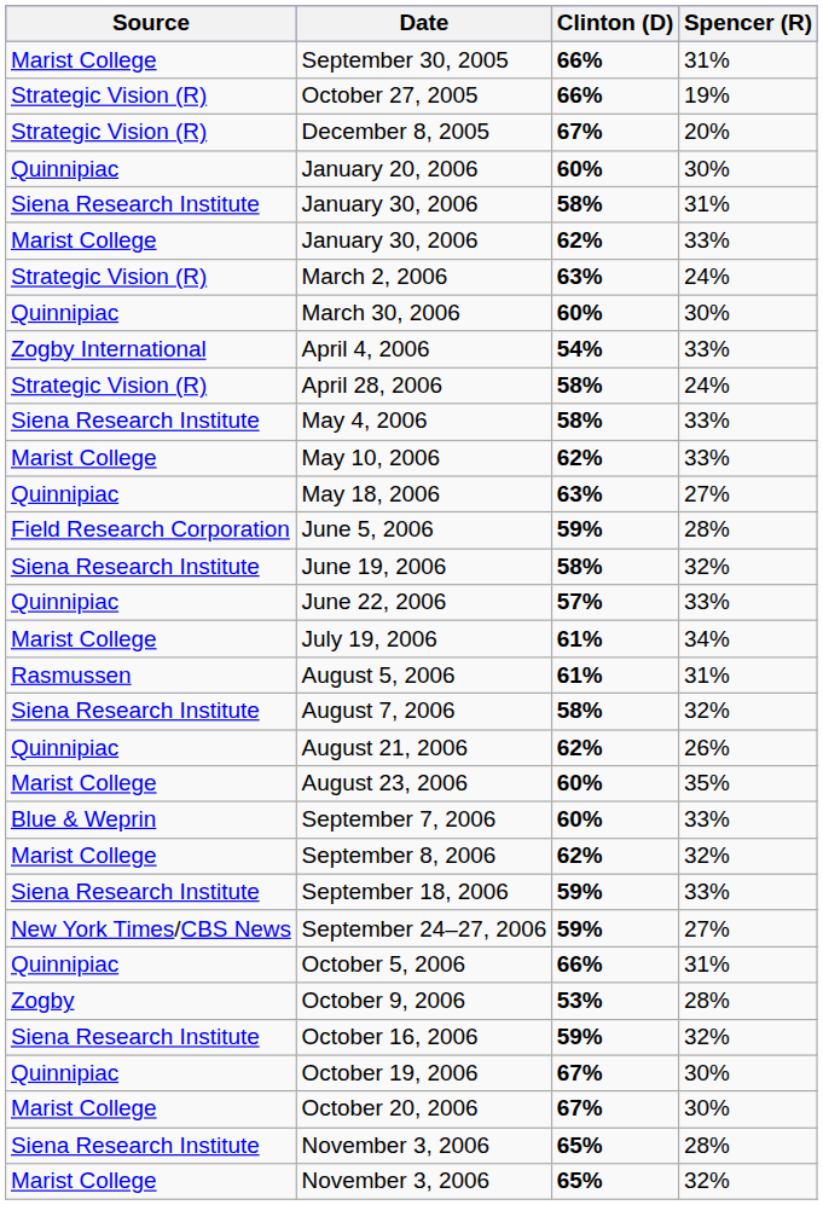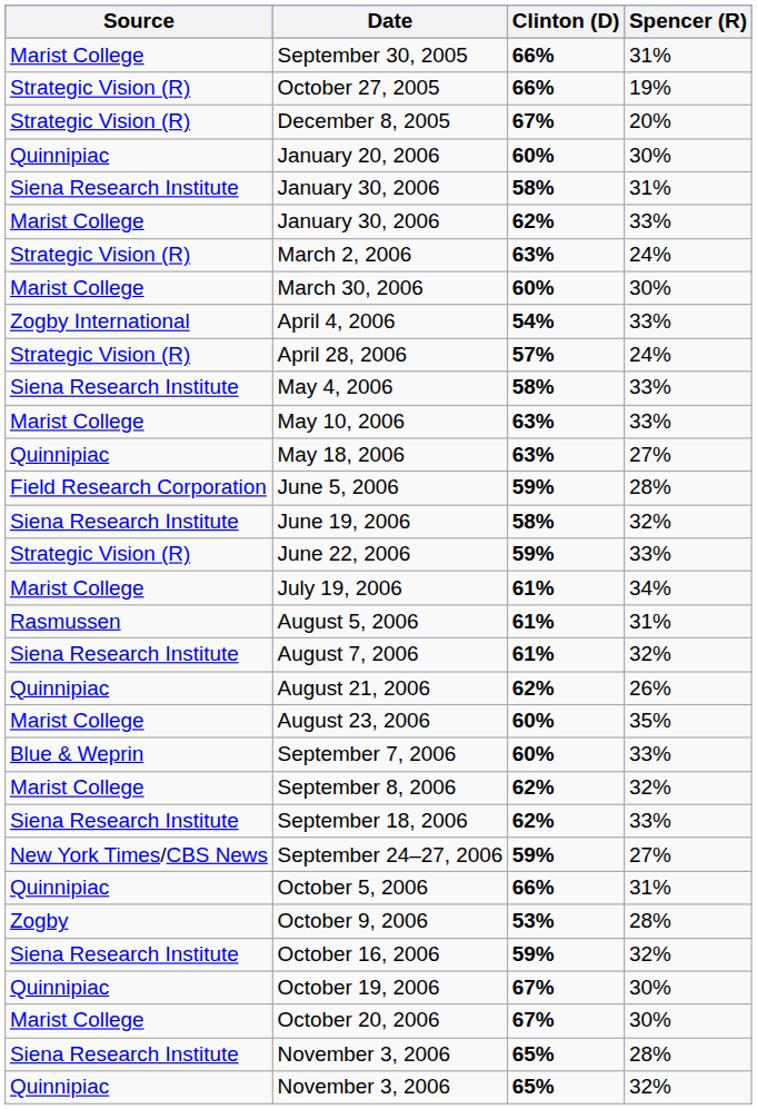 <table class="wikitable">
 <tr style="background:blue;">
 <th>Source</th>
 <th>Date</th>
 <th>Clinton (D)</th>
 <th>Spencer (R)</th>
 </tr>
 <tr>
 <td><a href='#'>Marist College</a></td>
 <td>September 30, 2005</td>
 <td><strong>66%</strong></td>
 <td>31%</td>
 </tr>
 <tr>
 <td><a href='#'>Strategic Vision (R)</a></td>
 <td>October 27, 2005</td>
 <td><strong>66%</strong></td>
 <td>19%</td>
 </tr>
 <tr>
 <td><a href='#'>Strategic Vision (R)</a></td>
 <td>December 8, 2005</td>
 <td><strong>67%</strong></td>
 <td>20%</td>
 </tr>
 <tr>
 <td><a href='#'>Quinnipiac</a></td>
 <td>January 20, 2006</td>
 <td><strong>60%</strong></td>
 <td>30%</td>
 </tr>
 <tr>
 <td><a href='#'>Siena Research Institute</a></td>
 <td>January 30, 2006</td>
 <td><strong>58%</strong></td>
 <td>31%</td>
 </tr>
 <tr>
 <td><a href='#'>Marist College</a></td>
 <td>January 30, 2006</td>
 <td><strong>62%</strong></td>
 <td>33%</td>
 </tr>
 <tr>
 <td><a href='#'>Strategic Vision (R)</a></td>
 <td>March 2, 2006</td>
 <td><strong>63%</strong></td>
 <td>24%</td>
 </tr>
 <tr>
-<td><a href='#'>Quinnipiac</a></td>
+<td><a href='#'>Marist College</a></td>
 <td>March 30, 2006</td>
 <td><strong>60%</strong></td>
 <td>30%</td>
 </tr>
 <tr>
 <td><a href='#'>Zogby International</a></td>
 <td>April 4, 2006</td>
 <td><strong>54%</strong></td>
 <td>33%</td>
 </tr>
 <tr>
 <td><a href='#'>Strategic Vision (R)</a></td>
 <td>April 28, 2006</td>
-<td><strong>58%</strong></td>
+<td><strong>57%</strong></td>
 <td>24%</td>
 </tr>
 <tr>
 <td><a href='#'>Siena Research Institute</a></td>
 <td>May 4, 2006</td>
 <td><strong>58%</strong></td>
 <td>33%</td>
 </tr>
 <tr>
 <td><a href='#'>Marist College</a></td>
 <td>May 10, 2006</td>
-<td><strong>62%</strong></td>
+<td><strong>63%</strong></td>
 <td>33%</td>
 </tr>
 <tr>
 <td><a href='#'>Quinnipiac</a></td>
 <td>May 18, 2006</td>
 <td><strong>63%</strong></td>
 <td>27%</td>
 </tr>
 <tr>
 <td><a href='#'>Field Research Corporation</a></td>
 <td>June 5, 2006</td>
 <td><strong>59%</strong></td>
 <td>28%</td>
 </tr>
 <tr>
 <td><a href='#'>Siena Research Institute</a></td>
 <td>June 19, 2006</td>
 <td><strong>58%</strong></td>
 <td>32%</td>
 </tr>
 <tr>
-<td><a href='#'>Quinnipiac</a></td>
+<td><a href='#'>Strategic Vision (R)</a></td>
 <td>June 22, 2006</td>
-<td><strong>57%</strong></td>
+<td><strong>59%</strong></td>
 <td>33%</td>
 </tr>
 <tr>
 <td><a href='#'>Marist College</a></td>
 <td>July 19, 2006</td>
 <td><strong>61%</strong></td>
 <td>34%</td>
 </tr>
 <tr>
 <td><a href='#'>Rasmussen</a></td>
 <td>August 5, 2006</td>
 <td><strong>61%</strong></td>
 <td>31%</td>
 </tr>
 <tr>
 <td><a href='#'>Siena Research Institute</a></td>
 <td>August 7, 2006</td>
-<td><strong>58%</strong></td>
+<td><strong>61%</strong></td>
 <td>32%</td>
 </tr>
 <tr>
 <td><a href='#'>Quinnipiac</a></td>
 <td>August 21, 2006</td>
 <td><strong>62%</strong></td>
 <td>26%</td>
 </tr>
 <tr>
 <td><a href='#'>Marist College</a></td>
 <td>August 23, 2006</td>
 <td><strong>60%</strong></td>
 <td>35%</td>
 </tr>
 <tr>
 <td><a href='#'>Blue & Weprin</a></td>
 <td>September 7, 2006</td>
 <td><strong>60%</strong></td>
 <td>33%</td>
 </tr>
 <tr>
 <td><a href='#'>Marist College</a></td>
 <td>September 8, 2006</td>
 <td><strong>62%</strong></td>
 <td>32%</td>
 </tr>
 <tr>
 <td><a href='#'>Siena Research Institute</a></td>
 <td>September 18, 2006</td>
-<td><strong>59%</strong></td>
+<td><strong>62%</strong></td>
 <td>33%</td>
 </tr>
 <tr>
 <td><a href='#'>New York Times</a>/<a href='#'>CBS News</a></td>
 <td>September 24–27, 2006</td>
 <td><strong>59%</strong></td>
 <td>27%</td>
 </tr>
 <tr>
 <td><a href='#'>Quinnipiac</a></td>
 <td>October 5, 2006</td>
 <td><strong>66%</strong></td>
 <td>31%</td>
 </tr>
 <tr>
 <td><a href='#'>Zogby</a></td>
 <td>October 9, 2006</td>
 <td><strong>53%</strong></td>
 <td>28%</td>
 </tr>
 <tr>
 <td><a href='#'>Siena Research Institute</a></td>
 <td>October 16, 2006</td>
 <td><strong>59%</strong></td>
 <td>32%</td>
 </tr>
 <tr>
 <td><a href='#'>Quinnipiac</a></td>
 <td>October 19, 2006</td>
 <td><strong>67%</strong></td>
 <td>30%</td>
 </tr>
 <tr>
 <td><a href='#'>Marist College</a></td>
 <td>October 20, 2006</td>
 <td><strong>67%</strong></td>
 <td>30%</td>
 </tr>
 <tr>
 <td><a href='#'>Siena Research Institute</a></td>
 <td>November 3, 2006</td>
 <td><strong>65%</strong></td>
 <td>28%</td>
 </tr>
 <tr>
-<td><a href='#'>Marist College</a></td>
+<td><a href='#'>Quinnipiac</a></td>
 <td>November 3, 2006</td>
 <td><strong>65%</strong></td>
 <td>32%</td>
 </tr>
 </table>
